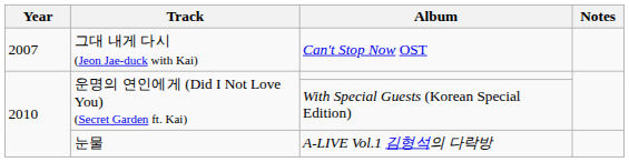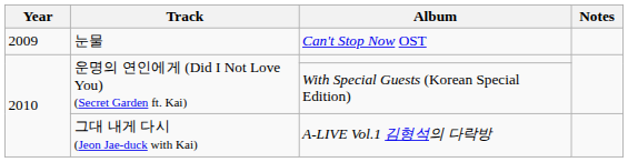 <table class="wikitable">
 <tr>
 <th style="width:4em;">Year</th>
 <th style="width:15em;">Track</th>
 <th style="width:18em;">Album</th>
 <th style="width:3em;">Notes</th>
 </tr>
 <tr>
-<td>2007</td>
-<td>그대 내게 다시<br><small>(<a href='#'>Jeon Jae-duck</a> with Kai)</small></td>
+<td>2009</td>
+<td>눈물</td>
 <td><em><a href='#'>Can't Stop Now</a></em> <a href='#'>OST</a></td>
 <td></td>
 </tr>
 <tr>
 <td rowspan="3">2010</td>
 <td rowspan="2">운명의 연인에게 (Did I Not Love You)<br><small>(<a href='#'>Secret Garden</a> ft. Kai)</small></td>
 <td></td>
 <td rowspan="2"></td>
 </tr>
 <tr>
 <td><em>With Special Guests</em> (Korean Special Edition)</td>
 </tr>
 <tr>
-<td>눈물</td>
+<td>그대 내게 다시<br><small>(<a href='#'>Jeon Jae-duck</a> with Kai)</small></td>
 <td><em>A-LIVE Vol.1 <a href='#'>김형석</a>의 다락방</em></td>
 <td></td>
 </tr>
 </table>
